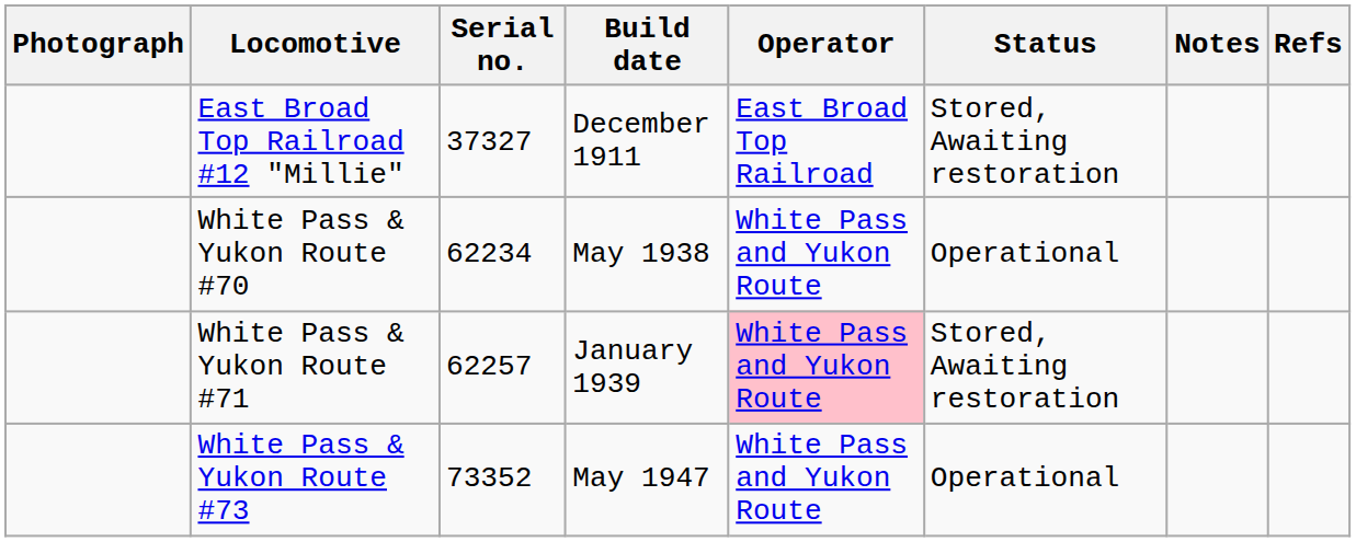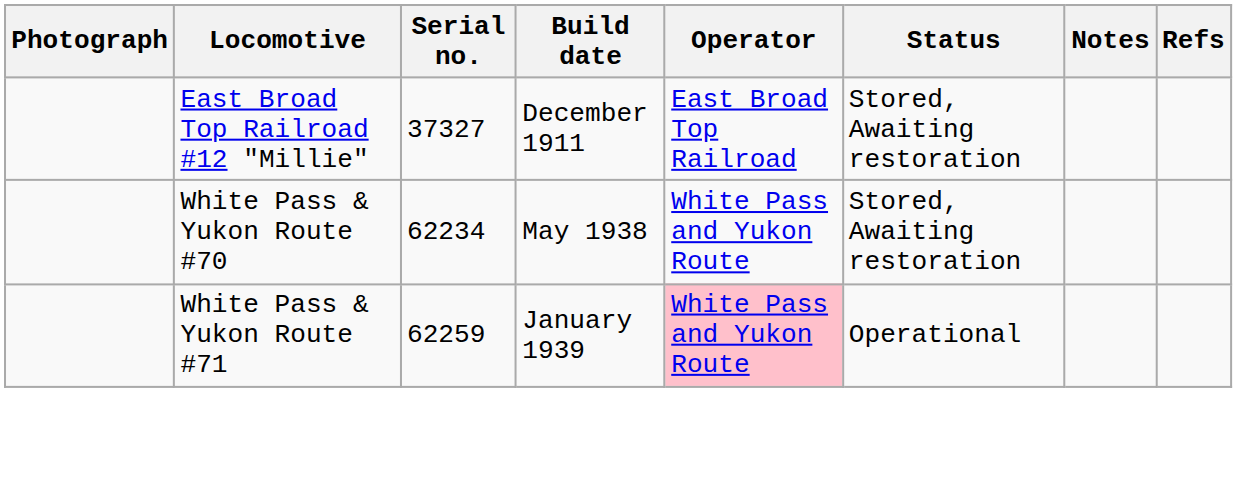 <table class="wikitable">
 <tr>
 <th>Photograph</th>
 <th>Locomotive</th>
 <th>Serial no.</th>
 <th>Build date</th>
 <th>Operator</th>
 <th>Status</th>
 <th>Notes</th>
 <th>Refs</th>
 </tr>
 <tr>
 <td></td>
 <td><a href='#'>East Broad Top Railroad #12</a> "Millie"</td>
 <td>37327</td>
 <td>December 1911</td>
 <td><a href='#'>East Broad Top Railroad</a></td>
 <td>Stored, Awaiting restoration</td>
 <td></td>
 <td></td>
 </tr>
 <tr>
 <td></td>
 <td>White Pass & Yukon Route #70</td>
 <td>62234</td>
 <td>May 1938</td>
 <td><a href='#'>White Pass and Yukon Route</a></td>
-<td>Operational</td>
+<td>Stored, Awaiting restoration</td>
 <td></td>
 <td></td>
 </tr>
 <tr>
 <td></td>
 <td>White Pass & Yukon Route #71</td>
-<td>62257</td>
+<td>62259</td>
 <td>January 1939</td>
 <td style="background: pink;"><a href='#'>White Pass and Yukon Route</a></td>
-<td>Stored, Awaiting restoration</td>
-<td></td>
-<td></td>
-</tr>
-<tr>
-<td></td>
-<td><a href='#'>White Pass & Yukon Route #73</a></td>
-<td>73352</td>
-<td>May 1947</td>
-<td><a href='#'>White Pass and Yukon Route</a></td>
 <td>Operational</td>
 <td></td>
 <td></td>
 </tr>
 </table>
